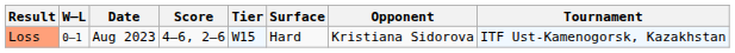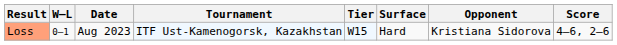 <table class="sortable wikitable">
 <tr>
 <th>Result</th>
 <th class="unsortable">W–L</th>
 <th>Date</th>
-<th class="unsortable">Score</th>
+<th>Tournament</th>
 <th>Tier</th>
 <th>Surface</th>
 <th>Opponent</th>
-<th>Tournament</th>
+<th class="unsortable">Score</th>
 </tr>
 <tr>
 <td bgcolor=ffa07a>Loss</td>
 <td><small>0–1</small></td>
 <td>Aug 2023</td>
-<td>4–6, 2–6</td>
+<td bgcolor=f0f8ff>ITF Ust-Kamenogorsk, Kazakhstan</td>
 <td bgcolor=f0f8ff>W15</td>
 <td>Hard</td>
 <td> Kristiana Sidorova</td>
-<td bgcolor=f0f8ff>ITF Ust-Kamenogorsk, Kazakhstan</td>
+<td>4–6, 2–6</td>
 </tr>
 </table>
